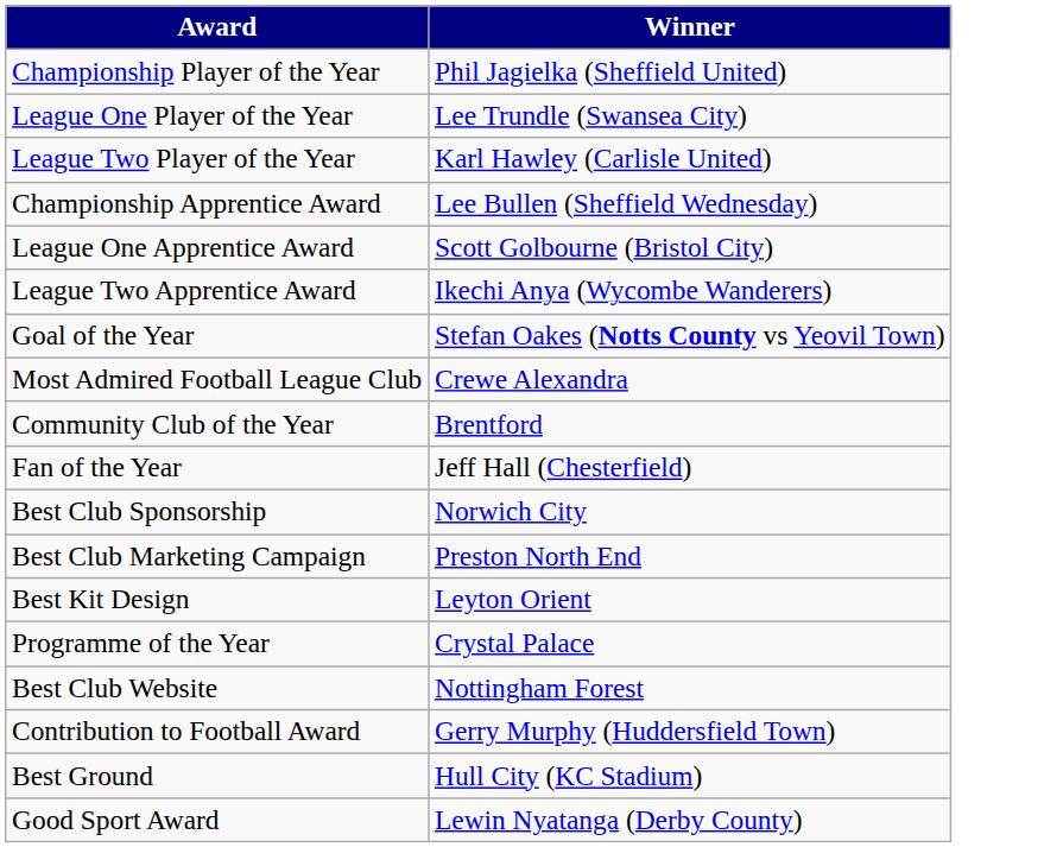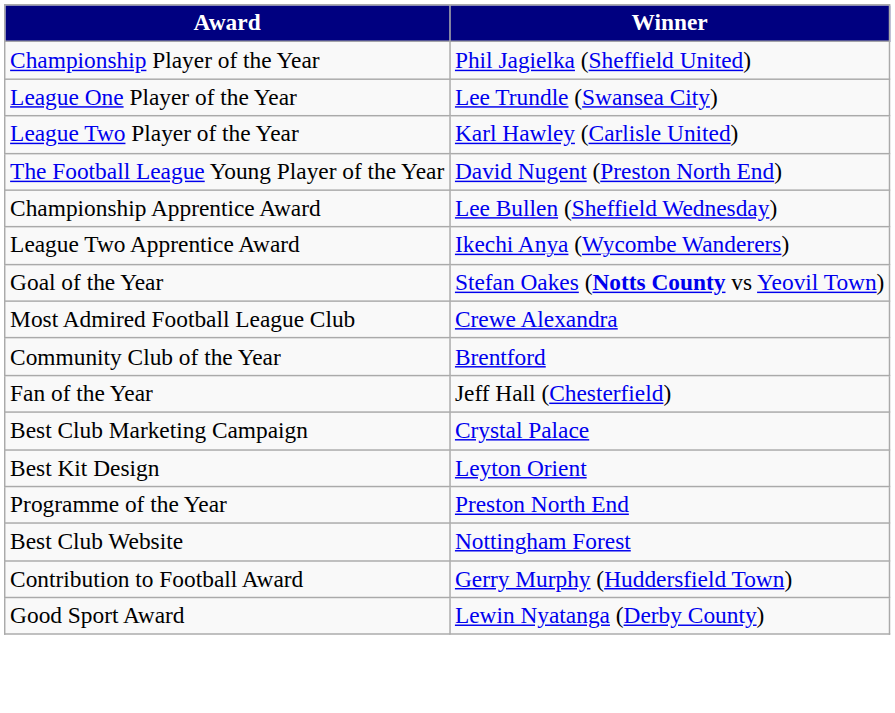 <table class="wikitable">
 <tr>
 <th style="background-color: navy; color: white;">Award</th>
 <th style="background-color: navy; color: white;">Winner</th>
 </tr>
 <tr>
 <td><a href='#'>Championship</a> Player of the Year</td>
 <td><a href='#'>Phil Jagielka</a> (<a href='#'>Sheffield United</a>)</td>
 </tr>
 <tr>
 <td><a href='#'>League One</a> Player of the Year</td>
 <td><a href='#'>Lee Trundle</a> (<a href='#'>Swansea City</a>)</td>
 </tr>
 <tr>
 <td><a href='#'>League Two</a> Player of the Year</td>
 <td><a href='#'>Karl Hawley</a> (<a href='#'>Carlisle United</a>)</td>
 </tr>
 <tr>
+<td><a href='#'>The Football League</a> Young Player of the Year</td>
+<td><a href='#'>David Nugent</a> (<a href='#'>Preston North End</a>)</td>
+</tr>
+<tr>
 <td>Championship Apprentice Award</td>
 <td><a href='#'>Lee Bullen</a> (<a href='#'>Sheffield Wednesday</a>)</td>
-</tr>
-<tr>
-<td>League One Apprentice Award</td>
-<td><a href='#'>Scott Golbourne</a> (<a href='#'>Bristol City</a>)</td>
 </tr>
 <tr>
 <td>League Two Apprentice Award</td>
 <td><a href='#'>Ikechi Anya</a> (<a href='#'>Wycombe Wanderers</a>)</td>
 </tr>
 <tr>
 <td>Goal of the Year</td>
 <td><a href='#'>Stefan Oakes</a> (<strong><a href='#'>Notts County</a></strong> vs <a href='#'>Yeovil Town</a>)</td>
 </tr>
 <tr>
 <td>Most Admired Football League Club</td>
 <td><a href='#'>Crewe Alexandra</a></td>
 </tr>
 <tr>
 <td>Community Club of the Year</td>
 <td><a href='#'>Brentford</a></td>
 </tr>
 <tr>
 <td>Fan of the Year</td>
 <td>Jeff Hall (<a href='#'>Chesterfield</a>)</td>
 </tr>
 <tr>
-<td>Best Club Sponsorship</td>
-<td><a href='#'>Norwich City</a></td>
-</tr>
-<tr>
 <td>Best Club Marketing Campaign</td>
-<td><a href='#'>Preston North End</a></td>
+<td><a href='#'>Crystal Palace</a></td>
 </tr>
 <tr>
 <td>Best Kit Design</td>
 <td><a href='#'>Leyton Orient</a></td>
 </tr>
 <tr>
 <td>Programme of the Year</td>
-<td><a href='#'>Crystal Palace</a></td>
+<td><a href='#'>Preston North End</a></td>
 </tr>
 <tr>
 <td>Best Club Website</td>
 <td><a href='#'>Nottingham Forest</a></td>
 </tr>
 <tr>
 <td>Contribution to Football Award</td>
 <td><a href='#'>Gerry Murphy</a> (<a href='#'>Huddersfield Town</a>)</td>
 </tr>
 <tr>
-<td>Best Ground</td>
-<td><a href='#'>Hull City</a> (<a href='#'>KC Stadium</a>)</td>
-</tr>
-<tr>
 <td>Good Sport Award</td>
 <td><a href='#'>Lewin Nyatanga</a> (<a href='#'>Derby County</a>)</td>
 </tr>
 </table>
